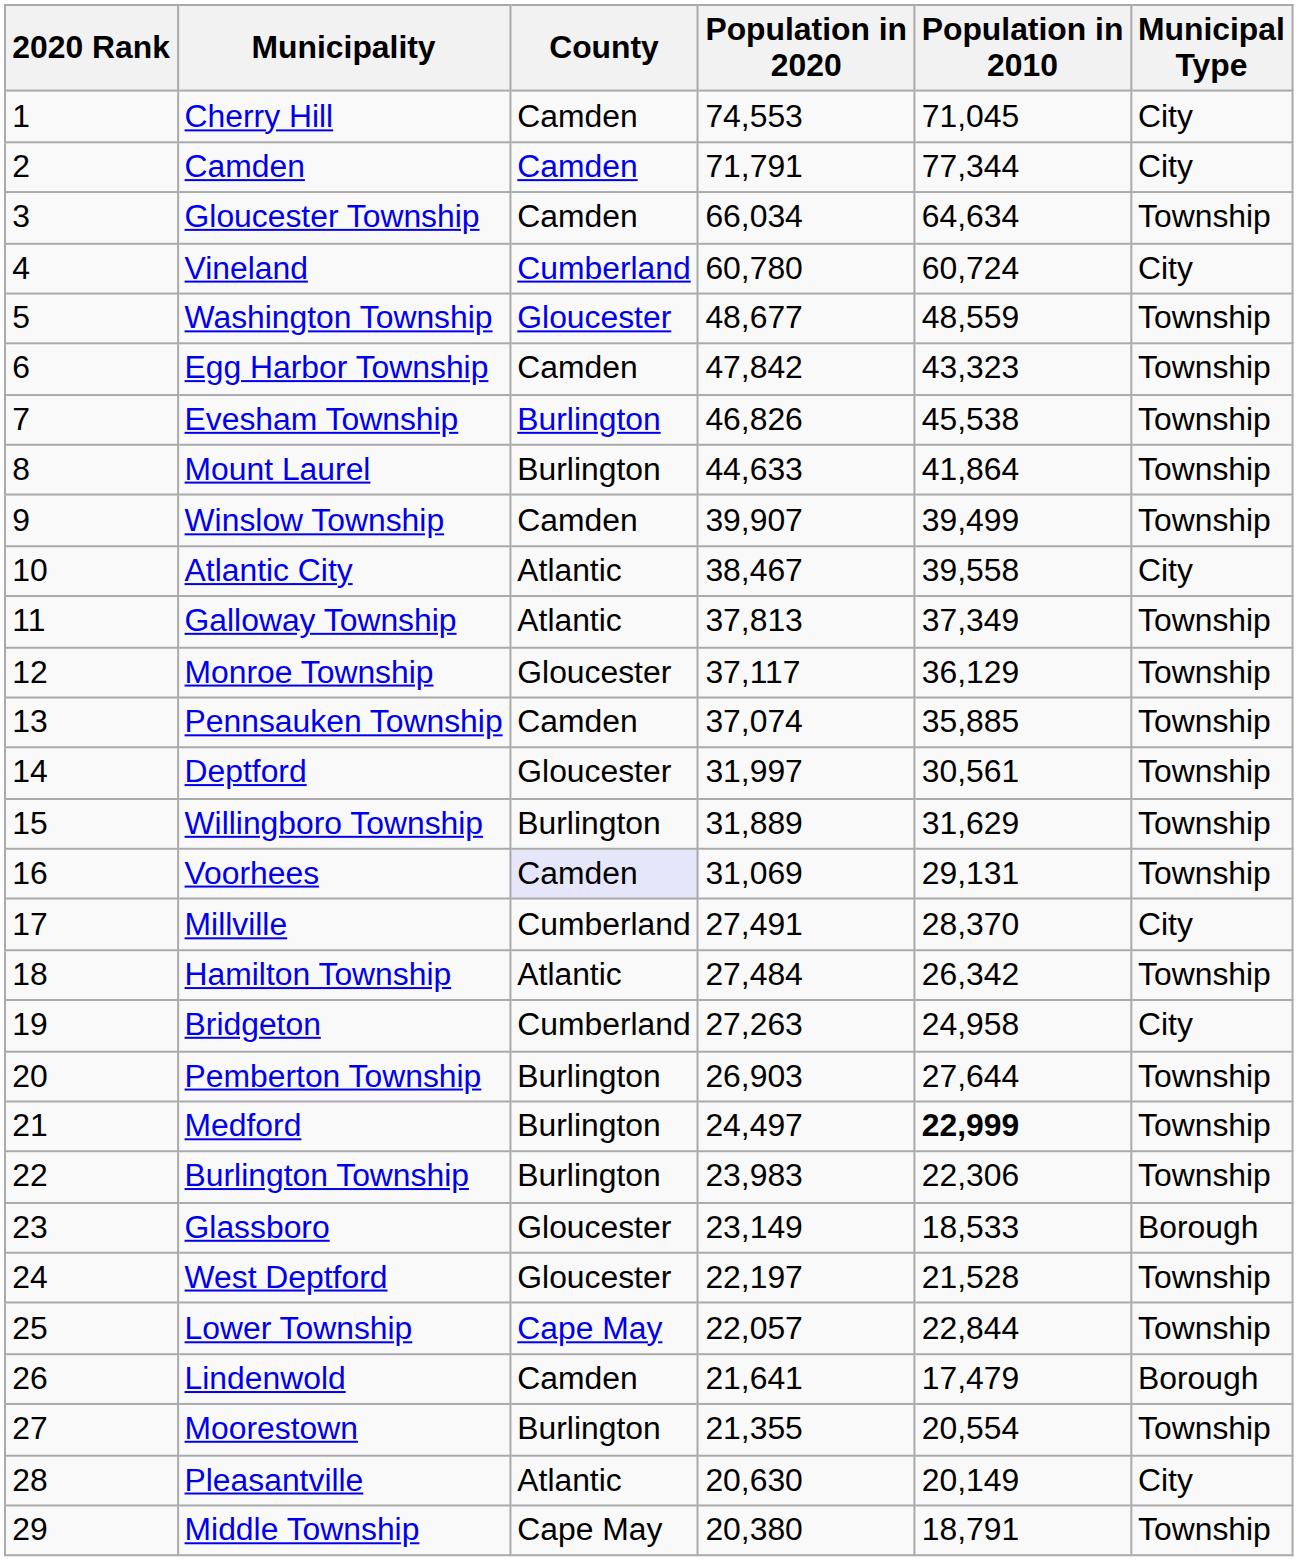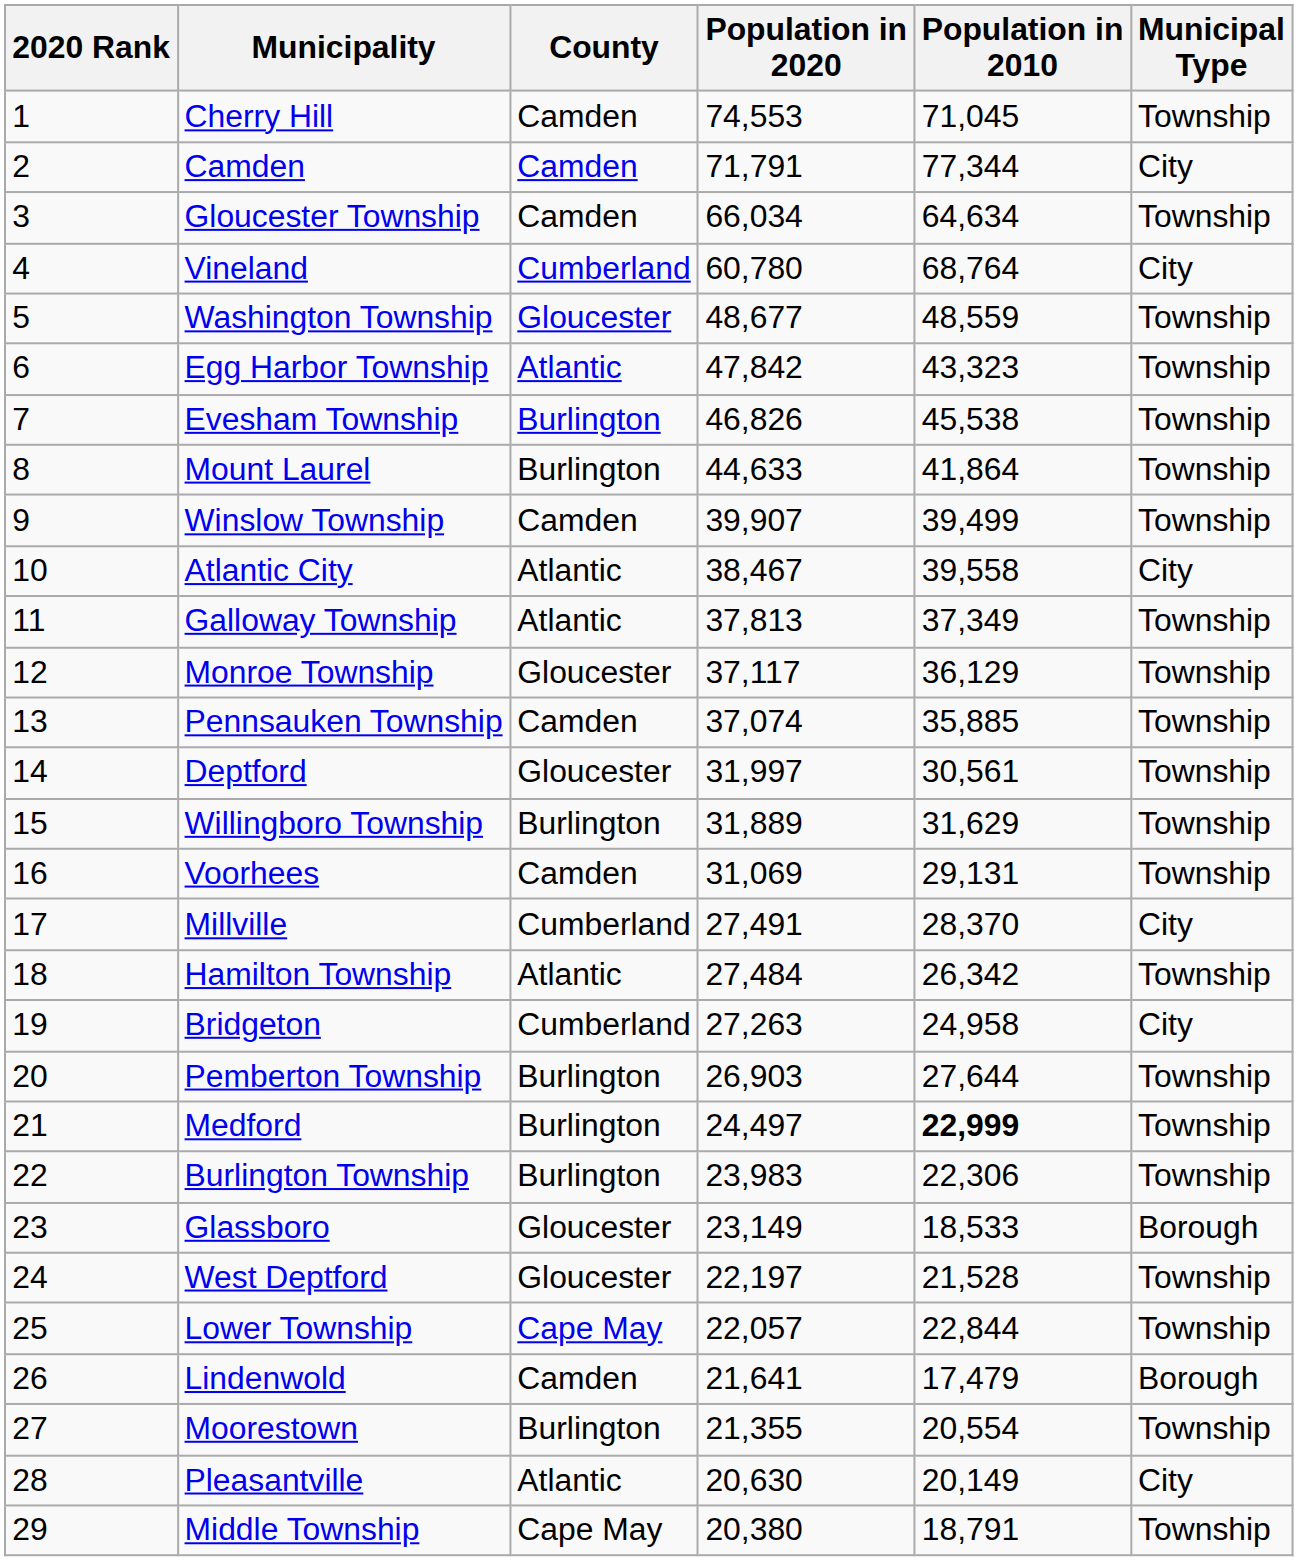 <table class="wikitable sortable">
 <tr>
 <th>2020 Rank</th>
 <th>Municipality</th>
 <th>County</th>
 <th>Population in<br>2020</th>
 <th>Population in<br>2010</th>
 <th>Municipal<br>Type</th>
 </tr>
 <tr>
 <td>1</td>
 <td><a href='#'>Cherry Hill</a></td>
 <td>Camden</td>
 <td>74,553</td>
 <td>71,045</td>
-<td>City</td>
+<td>Township</td>
 </tr>
 <tr>
 <td>2</td>
 <td><a href='#'>Camden</a></td>
 <td><a href='#'>Camden</a></td>
 <td>71,791</td>
 <td>77,344</td>
 <td>City</td>
 </tr>
 <tr>
 <td>3</td>
 <td><a href='#'>Gloucester Township</a></td>
 <td>Camden</td>
 <td>66,034</td>
 <td>64,634</td>
 <td>Township</td>
 </tr>
 <tr>
 <td>4</td>
 <td><a href='#'>Vineland</a></td>
 <td><a href='#'>Cumberland</a></td>
 <td>60,780</td>
-<td>60,724</td>
+<td>68,764</td>
 <td>City</td>
 </tr>
 <tr>
 <td>5</td>
 <td><a href='#'>Washington Township</a></td>
 <td><a href='#'>Gloucester</a></td>
 <td>48,677</td>
 <td>48,559</td>
 <td>Township</td>
 </tr>
 <tr>
 <td>6</td>
 <td><a href='#'>Egg Harbor Township</a></td>
-<td>Camden</td>
+<td><a href='#'>Atlantic</a></td>
 <td>47,842</td>
 <td>43,323</td>
 <td>Township</td>
 </tr>
 <tr>
 <td>7</td>
 <td><a href='#'>Evesham Township</a></td>
 <td><a href='#'>Burlington</a></td>
 <td>46,826</td>
 <td>45,538</td>
 <td>Township</td>
 </tr>
 <tr>
 <td>8</td>
 <td><a href='#'>Mount Laurel</a></td>
 <td>Burlington</td>
 <td>44,633</td>
 <td>41,864</td>
 <td>Township</td>
 </tr>
 <tr>
 <td>9</td>
 <td><a href='#'>Winslow Township</a></td>
 <td>Camden</td>
 <td>39,907</td>
 <td>39,499</td>
 <td>Township</td>
 </tr>
 <tr>
 <td>10</td>
 <td><a href='#'>Atlantic City</a></td>
 <td>Atlantic</td>
 <td>38,467</td>
 <td>39,558</td>
 <td>City</td>
 </tr>
 <tr>
 <td>11</td>
 <td><a href='#'>Galloway Township</a></td>
 <td>Atlantic</td>
 <td>37,813</td>
 <td>37,349</td>
 <td>Township</td>
 </tr>
 <tr>
 <td>12</td>
 <td><a href='#'>Monroe Township</a></td>
 <td>Gloucester</td>
 <td>37,117</td>
 <td>36,129</td>
 <td>Township</td>
 </tr>
 <tr>
 <td>13</td>
 <td><a href='#'>Pennsauken Township</a></td>
 <td>Camden</td>
 <td>37,074</td>
 <td>35,885</td>
 <td>Township</td>
 </tr>
 <tr>
 <td>14</td>
 <td><a href='#'>Deptford</a></td>
 <td>Gloucester</td>
 <td>31,997</td>
 <td>30,561</td>
 <td>Township</td>
 </tr>
 <tr>
 <td>15</td>
 <td><a href='#'>Willingboro Township</a></td>
 <td>Burlington</td>
 <td>31,889</td>
 <td>31,629</td>
 <td>Township</td>
 </tr>
 <tr>
 <td>16</td>
 <td><a href='#'>Voorhees</a></td>
-<td style="background: lavender;">Camden</td>
+<td>Camden</td>
 <td>31,069</td>
 <td>29,131</td>
 <td>Township</td>
 </tr>
 <tr>
 <td>17</td>
 <td><a href='#'>Millville</a></td>
 <td>Cumberland</td>
 <td>27,491</td>
 <td>28,370</td>
 <td>City</td>
 </tr>
 <tr>
 <td>18</td>
 <td><a href='#'>Hamilton Township</a></td>
 <td>Atlantic</td>
 <td>27,484</td>
 <td>26,342</td>
 <td>Township</td>
 </tr>
 <tr>
 <td>19</td>
 <td><a href='#'>Bridgeton</a></td>
 <td>Cumberland</td>
 <td>27,263</td>
 <td>24,958</td>
 <td>City</td>
 </tr>
 <tr>
 <td>20</td>
 <td><a href='#'>Pemberton Township</a></td>
 <td>Burlington</td>
 <td>26,903</td>
 <td>27,644</td>
 <td>Township</td>
 </tr>
 <tr>
 <td>21</td>
 <td><a href='#'>Medford</a></td>
 <td>Burlington</td>
 <td>24,497</td>
 <td><strong>22,999</strong></td>
 <td>Township</td>
 </tr>
 <tr>
 <td>22</td>
 <td><a href='#'>Burlington Township</a></td>
 <td>Burlington</td>
 <td>23,983</td>
 <td>22,306</td>
 <td>Township</td>
 </tr>
 <tr>
 <td>23</td>
 <td><a href='#'>Glassboro</a></td>
 <td>Gloucester</td>
 <td>23,149</td>
 <td>18,533</td>
 <td>Borough</td>
 </tr>
 <tr>
 <td>24</td>
 <td><a href='#'>West Deptford</a></td>
 <td>Gloucester</td>
 <td>22,197</td>
 <td>21,528</td>
 <td>Township</td>
 </tr>
 <tr>
 <td>25</td>
 <td><a href='#'>Lower Township</a></td>
 <td><a href='#'>Cape May</a></td>
 <td>22,057</td>
 <td>22,844</td>
 <td>Township</td>
 </tr>
 <tr>
 <td>26</td>
 <td><a href='#'>Lindenwold</a></td>
 <td>Camden</td>
 <td>21,641</td>
 <td>17,479</td>
 <td>Borough</td>
 </tr>
 <tr>
 <td>27</td>
 <td><a href='#'>Moorestown</a></td>
 <td>Burlington</td>
 <td>21,355</td>
 <td>20,554</td>
 <td>Township</td>
 </tr>
 <tr>
 <td>28</td>
 <td><a href='#'>Pleasantville</a></td>
 <td>Atlantic</td>
 <td>20,630</td>
 <td>20,149</td>
 <td>City</td>
 </tr>
 <tr>
 <td>29</td>
 <td><a href='#'>Middle Township</a></td>
 <td>Cape May</td>
 <td>20,380</td>
 <td>18,791</td>
 <td>Township</td>
 </tr>
 </table>
